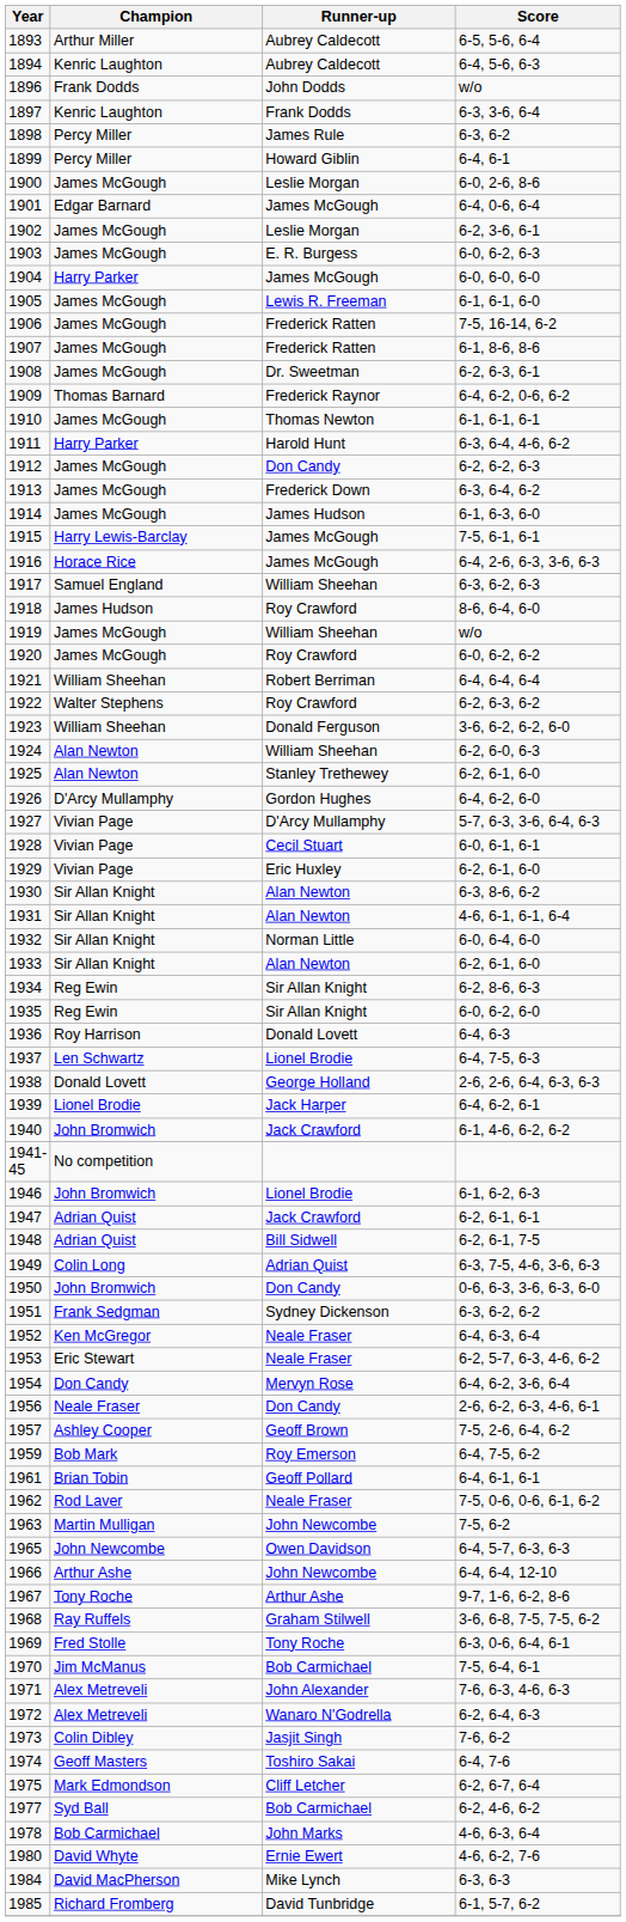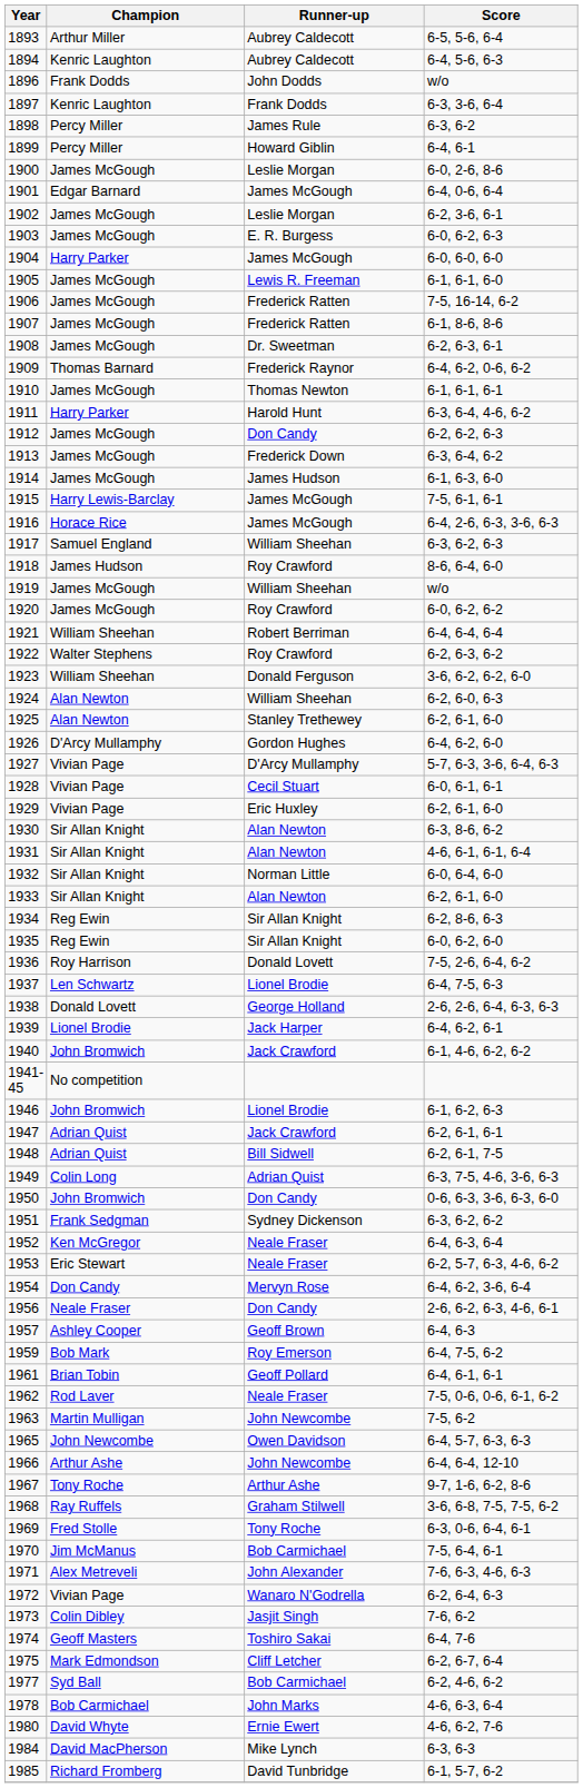 <table class=wikitable>
 <tr>
 <th style="width:40px">Year</th>
 <th style="width:220px">Champion</th>
 <th style="width:200px">Runner-up</th>
 <th style="width:170px" class="unsortable">Score</th>
 </tr>
 <tr>
 <td>1893</td>
 <td> Arthur Miller</td>
 <td> Aubrey Caldecott</td>
 <td>6-5, 5-6, 6-4</td>
 </tr>
 <tr>
 <td>1894</td>
 <td> Kenric Laughton</td>
 <td> Aubrey Caldecott</td>
 <td>6-4, 5-6, 6-3</td>
 </tr>
 <tr>
 <td>1896</td>
 <td> Frank Dodds</td>
 <td> John Dodds</td>
 <td>w/o</td>
 </tr>
 <tr>
 <td>1897</td>
 <td> Kenric Laughton</td>
 <td> Frank Dodds</td>
 <td>6-3, 3-6, 6-4</td>
 </tr>
 <tr>
 <td>1898</td>
 <td> Percy Miller</td>
 <td> James Rule</td>
 <td>6-3, 6-2</td>
 </tr>
 <tr>
 <td>1899</td>
 <td> Percy Miller</td>
 <td> Howard Giblin</td>
 <td>6-4, 6-1</td>
 </tr>
 <tr>
 <td>1900</td>
 <td> James McGough</td>
 <td> Leslie Morgan</td>
 <td>6-0, 2-6, 8-6</td>
 </tr>
 <tr>
 <td>1901</td>
 <td> Edgar Barnard</td>
 <td> James McGough</td>
 <td>6-4, 0-6, 6-4</td>
 </tr>
 <tr>
 <td>1902</td>
 <td> James McGough</td>
 <td> Leslie Morgan</td>
 <td>6-2, 3-6, 6-1</td>
 </tr>
 <tr>
 <td>1903</td>
 <td> James McGough</td>
 <td> E. R. Burgess</td>
 <td>6-0, 6-2, 6-3</td>
 </tr>
 <tr>
 <td>1904</td>
 <td> <a href='#'>Harry Parker</a></td>
 <td> James McGough</td>
 <td>6-0, 6-0, 6-0</td>
 </tr>
 <tr>
 <td>1905</td>
 <td> James McGough</td>
 <td> <a href='#'>Lewis R. Freeman</a></td>
 <td>6-1, 6-1, 6-0</td>
 </tr>
 <tr>
 <td>1906</td>
 <td> James McGough</td>
 <td> Frederick Ratten</td>
 <td>7-5, 16-14, 6-2</td>
 </tr>
 <tr>
 <td>1907</td>
 <td> James McGough</td>
 <td> Frederick Ratten</td>
 <td>6-1, 8-6, 8-6</td>
 </tr>
 <tr>
 <td>1908</td>
 <td> James McGough</td>
 <td> Dr. Sweetman</td>
 <td>6-2, 6-3, 6-1</td>
 </tr>
 <tr>
 <td>1909</td>
 <td> Thomas Barnard</td>
 <td> Frederick Raynor</td>
 <td>6-4, 6-2, 0-6, 6-2</td>
 </tr>
 <tr>
 <td>1910</td>
 <td> James McGough</td>
 <td> Thomas Newton</td>
 <td>6-1, 6-1, 6-1</td>
 </tr>
 <tr>
 <td>1911</td>
 <td> <a href='#'>Harry Parker</a></td>
 <td> Harold Hunt</td>
 <td>6-3, 6-4, 4-6, 6-2</td>
 </tr>
 <tr>
 <td>1912</td>
 <td> James McGough</td>
 <td> <a href='#'>Don Candy</a></td>
 <td>6-2, 6-2, 6-3</td>
 </tr>
 <tr>
 <td>1913</td>
 <td> James McGough</td>
 <td> Frederick Down</td>
 <td>6-3, 6-4, 6-2</td>
 </tr>
 <tr>
 <td>1914</td>
 <td> James McGough</td>
 <td> James Hudson</td>
 <td>6-1, 6-3, 6-0</td>
 </tr>
 <tr>
 <td>1915</td>
 <td> <a href='#'>Harry Lewis-Barclay</a></td>
 <td> James McGough</td>
 <td>7-5, 6-1, 6-1</td>
 </tr>
 <tr>
 <td>1916</td>
 <td> <a href='#'>Horace Rice</a></td>
 <td> James McGough</td>
 <td>6-4, 2-6, 6-3, 3-6, 6-3</td>
 </tr>
 <tr>
 <td>1917</td>
 <td> Samuel England</td>
 <td> William Sheehan</td>
 <td>6-3, 6-2, 6-3</td>
 </tr>
 <tr>
 <td>1918</td>
 <td> James Hudson</td>
 <td> Roy Crawford</td>
 <td>8-6, 6-4, 6-0</td>
 </tr>
 <tr>
 <td>1919</td>
 <td> James McGough</td>
 <td> William Sheehan</td>
 <td>w/o</td>
 </tr>
 <tr>
 <td>1920</td>
 <td> James McGough</td>
 <td> Roy Crawford</td>
 <td>6-0, 6-2, 6-2</td>
 </tr>
 <tr>
 <td>1921</td>
 <td> William Sheehan</td>
 <td> Robert Berriman</td>
 <td>6-4, 6-4, 6-4</td>
 </tr>
 <tr>
 <td>1922</td>
 <td> Walter Stephens</td>
 <td> Roy Crawford</td>
 <td>6-2, 6-3, 6-2</td>
 </tr>
 <tr>
 <td>1923</td>
 <td> William Sheehan</td>
 <td> Donald Ferguson</td>
 <td>3-6, 6-2, 6-2, 6-0</td>
 </tr>
 <tr>
 <td>1924</td>
 <td> <a href='#'>Alan Newton</a></td>
 <td> William Sheehan</td>
 <td>6-2, 6-0, 6-3</td>
 </tr>
 <tr>
 <td>1925</td>
 <td> <a href='#'>Alan Newton</a></td>
 <td> Stanley Trethewey</td>
 <td>6-2, 6-1, 6-0</td>
 </tr>
 <tr>
 <td>1926</td>
 <td> D'Arcy Mullamphy</td>
 <td> Gordon Hughes</td>
 <td>6-4, 6-2, 6-0</td>
 </tr>
 <tr>
 <td>1927</td>
 <td> Vivian Page</td>
 <td> D'Arcy Mullamphy</td>
 <td>5-7, 6-3, 3-6, 6-4, 6-3</td>
 </tr>
 <tr>
 <td>1928</td>
 <td> Vivian Page</td>
 <td> <a href='#'>Cecil Stuart</a></td>
 <td>6-0, 6-1, 6-1</td>
 </tr>
 <tr>
 <td>1929</td>
 <td> Vivian Page</td>
 <td> Eric Huxley</td>
 <td>6-2, 6-1, 6-0</td>
 </tr>
 <tr>
 <td>1930</td>
 <td> Sir Allan Knight</td>
 <td> <a href='#'>Alan Newton</a></td>
 <td>6-3, 8-6, 6-2</td>
 </tr>
 <tr>
 <td>1931</td>
 <td> Sir Allan Knight</td>
 <td> <a href='#'>Alan Newton</a></td>
 <td>4-6, 6-1, 6-1, 6-4</td>
 </tr>
 <tr>
 <td>1932</td>
 <td> Sir Allan Knight</td>
 <td> Norman Little</td>
 <td>6-0, 6-4, 6-0</td>
 </tr>
 <tr>
 <td>1933</td>
 <td> Sir Allan Knight</td>
 <td> <a href='#'>Alan Newton</a></td>
 <td>6-2, 6-1, 6-0</td>
 </tr>
 <tr>
 <td>1934</td>
 <td> Reg Ewin</td>
 <td> Sir Allan Knight</td>
 <td>6-2, 8-6, 6-3</td>
 </tr>
 <tr>
 <td>1935</td>
 <td> Reg Ewin</td>
 <td> Sir Allan Knight</td>
 <td>6-0, 6-2, 6-0</td>
 </tr>
 <tr>
 <td>1936</td>
 <td> Roy Harrison</td>
 <td> Donald Lovett</td>
-<td>6-4, 6-3</td>
+<td>7-5, 2-6, 6-4, 6-2</td>
 </tr>
 <tr>
 <td>1937</td>
 <td> <a href='#'>Len Schwartz</a></td>
 <td> <a href='#'>Lionel Brodie</a></td>
 <td>6-4, 7-5, 6-3</td>
 </tr>
 <tr>
 <td>1938</td>
 <td> Donald Lovett</td>
 <td> <a href='#'>George Holland</a></td>
 <td>2-6, 2-6, 6-4, 6-3, 6-3</td>
 </tr>
 <tr>
 <td>1939</td>
 <td> <a href='#'>Lionel Brodie</a></td>
 <td> <a href='#'>Jack Harper</a></td>
 <td>6-4, 6-2, 6-1</td>
 </tr>
 <tr>
 <td>1940</td>
 <td> <a href='#'>John Bromwich</a></td>
 <td> <a href='#'>Jack Crawford</a></td>
 <td>6-1, 4-6, 6-2, 6-2</td>
 </tr>
 <tr>
 <td>1941-45</td>
 <td>No competition </td>
 <td></td>
 <td></td>
 </tr>
 <tr>
 <td>1946</td>
 <td> <a href='#'>John Bromwich</a></td>
 <td> <a href='#'>Lionel Brodie</a></td>
 <td>6-1, 6-2, 6-3</td>
 </tr>
 <tr>
 <td>1947</td>
 <td> <a href='#'>Adrian Quist</a></td>
 <td> <a href='#'>Jack Crawford</a></td>
 <td>6-2, 6-1, 6-1</td>
 </tr>
 <tr>
 <td>1948</td>
 <td> <a href='#'>Adrian Quist</a></td>
 <td> <a href='#'>Bill Sidwell</a></td>
 <td>6-2, 6-1, 7-5</td>
 </tr>
 <tr>
 <td>1949</td>
 <td> <a href='#'>Colin Long</a></td>
 <td> <a href='#'>Adrian Quist</a></td>
 <td>6-3, 7-5, 4-6, 3-6, 6-3</td>
 </tr>
 <tr>
 <td>1950</td>
 <td> <a href='#'>John Bromwich</a></td>
 <td> <a href='#'>Don Candy</a></td>
 <td>0-6, 6-3, 3-6, 6-3, 6-0</td>
 </tr>
 <tr>
 <td>1951</td>
 <td> <a href='#'>Frank Sedgman</a></td>
 <td> Sydney Dickenson</td>
 <td>6-3, 6-2, 6-2</td>
 </tr>
 <tr>
 <td>1952</td>
 <td> <a href='#'>Ken McGregor</a></td>
 <td> <a href='#'>Neale Fraser</a></td>
 <td>6-4, 6-3, 6-4</td>
 </tr>
 <tr>
 <td>1953</td>
 <td> Eric Stewart</td>
 <td> <a href='#'>Neale Fraser</a></td>
 <td>6-2, 5-7, 6-3, 4-6, 6-2</td>
 </tr>
 <tr>
 <td>1954</td>
 <td> <a href='#'>Don Candy</a></td>
 <td> <a href='#'>Mervyn Rose</a></td>
 <td>6-4, 6-2, 3-6, 6-4</td>
 </tr>
 <tr>
 <td>1956</td>
 <td> <a href='#'>Neale Fraser</a></td>
 <td> <a href='#'>Don Candy</a></td>
 <td>2-6, 6-2, 6-3, 4-6, 6-1</td>
 </tr>
 <tr>
 <td>1957</td>
 <td> <a href='#'>Ashley Cooper</a></td>
 <td> <a href='#'>Geoff Brown</a></td>
-<td>7-5, 2-6, 6-4, 6-2</td>
+<td>6-4, 6-3</td>
 </tr>
 <tr>
 <td>1959</td>
 <td> <a href='#'>Bob Mark</a></td>
 <td> <a href='#'>Roy Emerson</a></td>
 <td>6-4, 7-5, 6-2</td>
 </tr>
 <tr>
 <td>1961</td>
 <td> <a href='#'>Brian Tobin</a></td>
 <td> <a href='#'>Geoff Pollard</a></td>
 <td>6-4, 6-1, 6-1</td>
 </tr>
 <tr>
 <td>1962</td>
 <td> <a href='#'>Rod Laver</a></td>
 <td> <a href='#'>Neale Fraser</a></td>
 <td>7-5, 0-6, 0-6, 6-1, 6-2</td>
 </tr>
 <tr>
 <td>1963</td>
 <td> <a href='#'>Martin Mulligan</a></td>
 <td> <a href='#'>John Newcombe</a></td>
 <td>7-5, 6-2</td>
 </tr>
 <tr>
 <td>1965</td>
 <td> <a href='#'>John Newcombe</a></td>
 <td> <a href='#'>Owen Davidson</a></td>
 <td>6-4, 5-7, 6-3, 6-3</td>
 </tr>
 <tr>
 <td>1966</td>
 <td> <a href='#'>Arthur Ashe</a></td>
 <td> <a href='#'>John Newcombe</a></td>
 <td>6-4, 6-4, 12-10</td>
 </tr>
 <tr>
 <td>1967</td>
 <td> <a href='#'>Tony Roche</a></td>
 <td> <a href='#'>Arthur Ashe</a></td>
 <td>9-7, 1-6, 6-2, 8-6</td>
 </tr>
 <tr>
 <td>1968</td>
 <td> <a href='#'>Ray Ruffels</a></td>
 <td> <a href='#'>Graham Stilwell</a></td>
 <td>3-6, 6-8, 7-5, 7-5, 6-2</td>
 </tr>
 <tr>
 <td>1969</td>
 <td> <a href='#'>Fred Stolle</a></td>
 <td> <a href='#'>Tony Roche</a></td>
 <td>6-3, 0-6, 6-4, 6-1</td>
 </tr>
 <tr>
 <td>1970</td>
 <td> <a href='#'>Jim McManus</a></td>
 <td> <a href='#'>Bob Carmichael</a></td>
 <td>7-5, 6-4, 6-1</td>
 </tr>
 <tr>
 <td>1971</td>
 <td> <a href='#'>Alex Metreveli</a></td>
 <td> <a href='#'>John Alexander</a></td>
 <td>7-6, 6-3, 4-6, 6-3</td>
 </tr>
 <tr>
 <td>1972</td>
-<td> <a href='#'>Alex Metreveli</a></td>
+<td> Vivian Page</td>
 <td> <a href='#'>Wanaro N'Godrella</a></td>
 <td>6-2, 6-4, 6-3</td>
 </tr>
 <tr>
 <td>1973</td>
 <td> <a href='#'>Colin Dibley</a></td>
 <td> <a href='#'>Jasjit Singh</a></td>
 <td>7-6, 6-2</td>
 </tr>
 <tr>
 <td>1974</td>
 <td> <a href='#'>Geoff Masters</a></td>
 <td> <a href='#'>Toshiro Sakai</a></td>
 <td>6-4, 7-6</td>
 </tr>
 <tr>
 <td>1975</td>
 <td> <a href='#'>Mark Edmondson</a></td>
 <td> <a href='#'>Cliff Letcher</a></td>
 <td>6-2, 6-7, 6-4</td>
 </tr>
 <tr>
 <td>1977</td>
 <td> <a href='#'>Syd Ball</a></td>
 <td> <a href='#'>Bob Carmichael</a></td>
 <td>6-2, 4-6, 6-2</td>
 </tr>
 <tr>
 <td>1978</td>
 <td> <a href='#'>Bob Carmichael</a></td>
 <td> <a href='#'>John Marks</a></td>
 <td>4-6, 6-3, 6-4</td>
 </tr>
 <tr>
 <td>1980</td>
 <td> <a href='#'>David Whyte</a></td>
 <td> <a href='#'>Ernie Ewert</a></td>
 <td>4-6, 6-2, 7-6</td>
 </tr>
 <tr>
 <td>1984</td>
 <td> <a href='#'>David MacPherson</a></td>
 <td> Mike Lynch</td>
 <td>6-3, 6-3</td>
 </tr>
 <tr>
 <td>1985</td>
 <td> <a href='#'>Richard Fromberg</a></td>
 <td> David Tunbridge</td>
 <td>6-1, 5-7, 6-2</td>
 </tr>
 <tr>
 </tr>
 </table>
